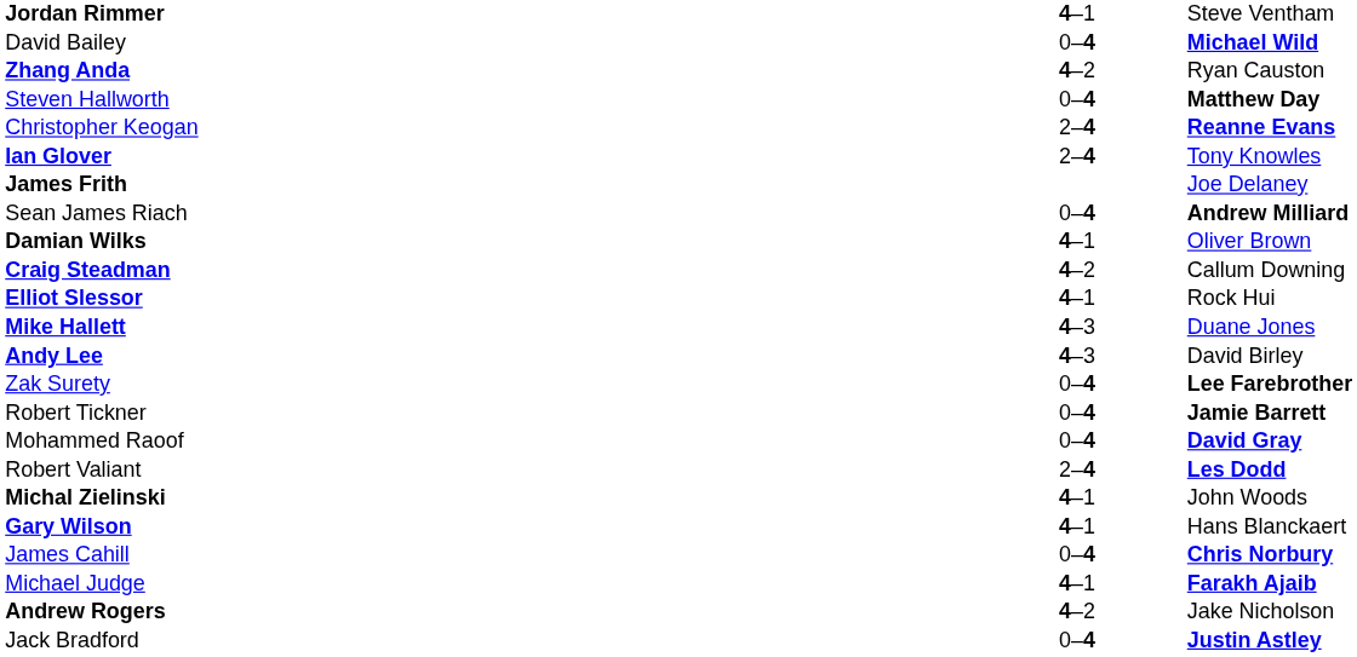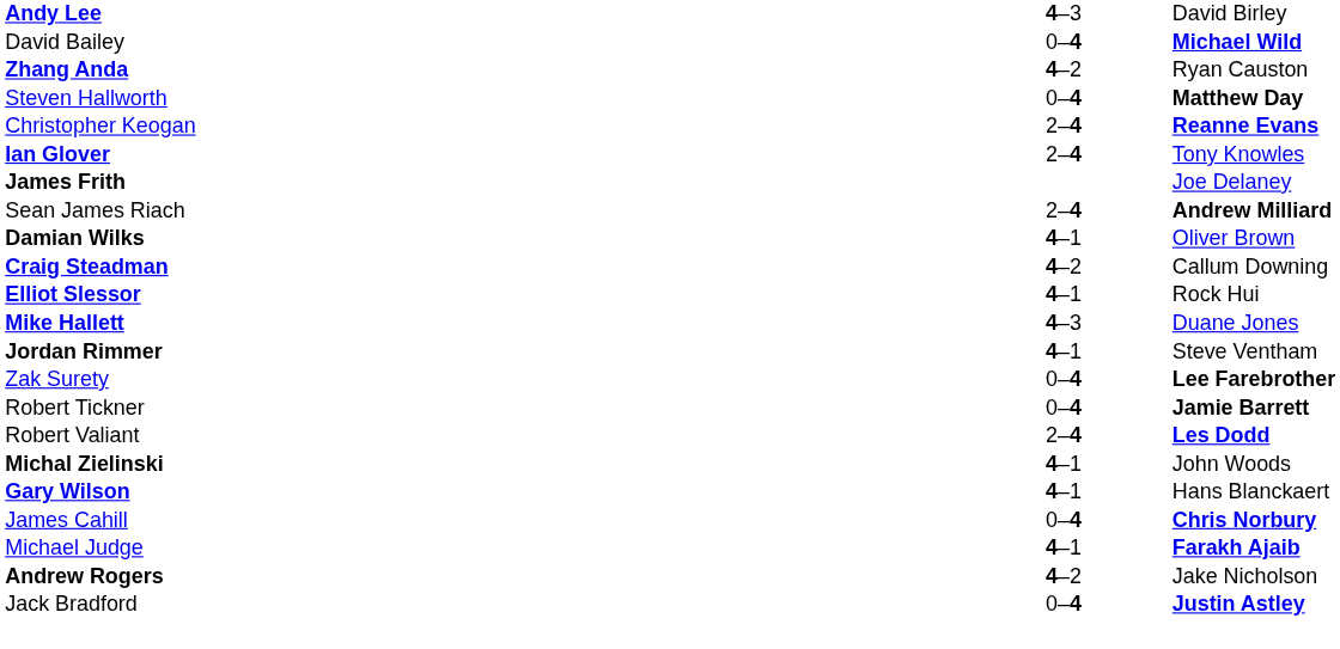 <table width="100%" cellspacing="1">
 <tr>
 <th width=45%></th>
 <th width=10%></th>
 <th width=45%></th>
 </tr>
 <tr>
-<td> <strong>Jordan Rimmer</strong></td>
-<td align="center"><strong>4</strong>–1</td>
-<td> Steve Ventham</td>
+<td> <strong><a href='#'>Andy Lee</a></strong></td>
+<td align="center"><strong>4</strong>–3</td>
+<td> David Birley</td>
 </tr>
 <tr>
 <td> David Bailey</td>
 <td align="center">0–<strong>4</strong></td>
 <td> <strong><a href='#'>Michael Wild</a></strong></td>
 </tr>
 <tr>
 <td> <strong><a href='#'>Zhang Anda</a></strong></td>
 <td align="center"><strong>4</strong>–2</td>
 <td> Ryan Causton</td>
 </tr>
 <tr>
 <td> <a href='#'>Steven Hallworth</a></td>
 <td align="center">0–<strong>4</strong></td>
 <td> <strong>Matthew Day</strong></td>
 </tr>
 <tr>
 <td> <a href='#'>Christopher Keogan</a></td>
 <td align="center">2–<strong>4</strong></td>
 <td> <strong><a href='#'>Reanne Evans</a></strong></td>
 </tr>
 <tr>
 <td> <strong><a href='#'>Ian Glover</a></strong></td>
 <td align="center">2–<strong>4</strong></td>
 <td> <a href='#'>Tony Knowles</a></td>
 </tr>
 <tr>
 <td> <strong>James Frith</strong></td>
 <td align="center"></td>
 <td> <a href='#'>Joe Delaney</a></td>
 </tr>
 <tr>
 <td> Sean James Riach</td>
-<td align="center">0–<strong>4</strong></td>
+<td align="center">2–<strong>4</strong></td>
 <td> <strong>Andrew Milliard</strong></td>
 </tr>
 <tr>
 <td> <strong>Damian Wilks</strong></td>
 <td align="center"><strong>4</strong>–1</td>
 <td> <a href='#'>Oliver Brown</a></td>
 </tr>
 <tr>
 <td> <strong><a href='#'>Craig Steadman</a></strong></td>
 <td align="center"><strong>4</strong>–2</td>
 <td> Callum Downing</td>
 </tr>
 <tr>
 <td> <strong><a href='#'>Elliot Slessor</a></strong></td>
 <td align="center"><strong>4</strong>–1</td>
 <td> Rock Hui</td>
 </tr>
 <tr>
 <td> <strong><a href='#'>Mike Hallett</a></strong></td>
 <td align="center"><strong>4</strong>–3</td>
 <td> <a href='#'>Duane Jones</a></td>
 </tr>
 <tr>
-<td> <strong><a href='#'>Andy Lee</a></strong></td>
-<td align="center"><strong>4</strong>–3</td>
-<td> David Birley</td>
+<td> <strong>Jordan Rimmer</strong></td>
+<td align="center"><strong>4</strong>–1</td>
+<td> Steve Ventham</td>
 </tr>
 <tr>
 <td> <a href='#'>Zak Surety</a></td>
 <td align="center">0–<strong>4</strong></td>
 <td> <strong>Lee Farebrother</strong></td>
 </tr>
 <tr>
 <td> Robert Tickner</td>
 <td align="center">0–<strong>4</strong></td>
 <td> <strong>Jamie Barrett</strong></td>
-</tr>
-<tr>
-<td> Mohammed Raoof</td>
-<td align="center">0–<strong>4</strong></td>
-<td> <strong><a href='#'>David Gray</a></strong></td>
 </tr>
 <tr>
 <td> Robert Valiant</td>
 <td align="center">2–<strong>4</strong></td>
 <td> <strong><a href='#'>Les Dodd</a></strong></td>
 </tr>
 <tr>
 <td> <strong>Michal Zielinski</strong></td>
 <td align="center"><strong>4</strong>–1</td>
 <td> John Woods</td>
 </tr>
 <tr>
 <td> <strong><a href='#'>Gary Wilson</a></strong></td>
 <td align="center"><strong>4</strong>–1</td>
 <td> Hans Blanckaert</td>
 </tr>
 <tr>
 <td> <a href='#'>James Cahill</a></td>
 <td align="center">0–<strong>4</strong></td>
 <td> <strong><a href='#'>Chris Norbury</a></strong></td>
 </tr>
 <tr>
 <td> <a href='#'>Michael Judge</a></td>
 <td align="center"><strong>4</strong>–1</td>
 <td> <strong><a href='#'>Farakh Ajaib</a></strong></td>
 </tr>
 <tr>
 <td> <strong>Andrew Rogers</strong></td>
 <td align="center"><strong>4</strong>–2</td>
 <td> Jake Nicholson</td>
 </tr>
 <tr>
 <td> Jack Bradford</td>
 <td align="center">0–<strong>4</strong></td>
 <td> <strong><a href='#'>Justin Astley</a></strong></td>
 </tr>
 </table>
